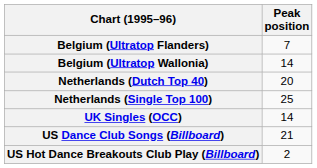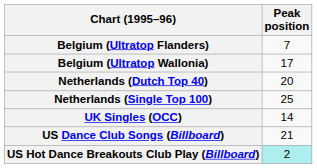 <table class="wikitable sortable plainrowheaders" style="text-align:center">
 <tr>
 <th scope="col">Chart (1995–96)</th>
 <th scope="col">Peak<br>position</th>
 </tr>
 <tr>
 <th scope="row">Belgium (<a href='#'>Ultratop</a> Flanders)</th>
 <td>7</td>
 </tr>
 <tr>
 <th scope="row">Belgium (<a href='#'>Ultratop</a> Wallonia)</th>
-<td>14</td>
+<td>17</td>
 </tr>
 <tr>
 <th scope="row">Netherlands (<a href='#'>Dutch Top 40</a>)</th>
 <td>20</td>
 </tr>
 <tr>
 <th scope="row">Netherlands (<a href='#'>Single Top 100</a>)</th>
 <td>25</td>
 </tr>
 <tr>
 <th scope="row"><a href='#'>UK Singles</a> (<a href='#'>OCC</a>)</th>
 <td>14</td>
 </tr>
 <tr>
 <th scope="row">US <a href='#'>Dance Club Songs</a> (<em><a href='#'>Billboard</a></em>)</th>
 <td>21</td>
 </tr>
 <tr>
 <th scope="row">US Hot Dance Breakouts Club Play (<em><a href='#'>Billboard</a></em>)</th>
-<td>2</td>
+<td style="background: paleturquoise;">2</td>
 </tr>
 </table>
